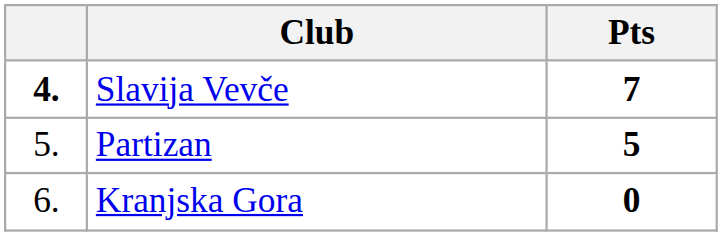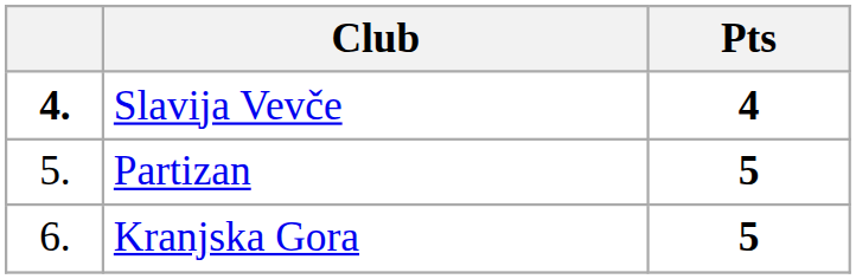 <table class="wikitable">
 <tr>
 <th width="30"></th>
 <th width="200">Club</th>
 <th width="70">Pts</th>
 </tr>
 <tr bgcolor="#FFFFFF" align="center">
 <td><strong>4.</strong></td>
 <td align="left"><a href='#'>Slavija Vevče</a></td>
-<td><strong>7</strong></td>
+<td><strong>4</strong></td>
 </tr>
 <tr bgcolor="#FFFFFF" align="center">
 <td>5.</td>
 <td align="left"><a href='#'>Partizan</a></td>
 <td><strong>5</strong></td>
 </tr>
 <tr bgcolor="#FFFFFF" align="center">
 <td>6.</td>
 <td align="left"><a href='#'>Kranjska Gora</a></td>
-<td><strong>0</strong></td>
+<td><strong>5</strong></td>
 </tr>
 </table>
